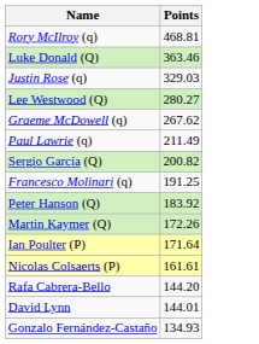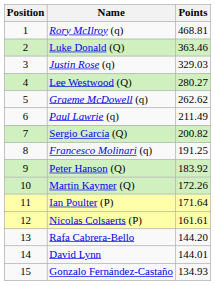 <table class="wikitable">
 <tr>
+<th>Position</th>
 <th>Name</th>
 <th>Points</th>
 </tr>
 <tr>
+<td style="text-align:center;">1</td>
 <td><em><a href='#'>Rory McIlroy</a></em> (q)</td>
 <td align="right">468.81</td>
 </tr>
 <tr style="background:#d0f0c0;">
+<td style="text-align:center;">2</td>
 <td><a href='#'>Luke Donald</a> (Q)</td>
 <td align="right">363.46</td>
 </tr>
 <tr>
+<td style="text-align:center;">3</td>
 <td><em><a href='#'>Justin Rose</a></em> (q)</td>
 <td align="right">329.03</td>
 </tr>
 <tr style="background:#d0f0c0;">
+<td style="text-align:center;">4</td>
 <td><a href='#'>Lee Westwood</a> (Q)</td>
 <td align="right">280.27</td>
 </tr>
 <tr>
+<td style="text-align:center;">5</td>
 <td><em><a href='#'>Graeme McDowell</a></em> (q)</td>
-<td align="right">267.62</td>
+<td align="right">262.62</td>
 </tr>
 <tr>
+<td style="text-align:center;">6</td>
 <td><em><a href='#'>Paul Lawrie</a></em> (q)</td>
 <td align="right">211.49</td>
 </tr>
 <tr style="background:#d0f0c0;">
+<td style="text-align:center;">7</td>
 <td><a href='#'>Sergio García</a> (Q)</td>
 <td align="right">200.82</td>
 </tr>
 <tr>
+<td style="text-align:center;">8</td>
 <td><em><a href='#'>Francesco Molinari</a></em> (q)</td>
 <td align="right">191.25</td>
 </tr>
 <tr style="background:#d0f0c0;">
+<td style="text-align:center;">9</td>
 <td><a href='#'>Peter Hanson</a> (Q)</td>
 <td align="right">183.92</td>
 </tr>
 <tr style="background:#d0f0c0;">
+<td style="text-align:center;">10</td>
 <td><a href='#'>Martin Kaymer</a> (Q)</td>
 <td align="right">172.26</td>
 </tr>
 <tr style="background:#ffa;">
+<td style="text-align:center;">11</td>
 <td><a href='#'>Ian Poulter</a> (P)</td>
 <td align="right">171.64</td>
 </tr>
 <tr style="background:#ffa;">
+<td style="text-align:center;">12</td>
 <td><a href='#'>Nicolas Colsaerts</a> (P)</td>
 <td align="right">161.61</td>
 </tr>
 <tr>
+<td style="text-align:center;">13</td>
 <td><a href='#'>Rafa Cabrera-Bello</a></td>
 <td align="right">144.20</td>
 </tr>
 <tr>
+<td style="text-align:center;">14</td>
 <td><a href='#'>David Lynn</a></td>
 <td align="right">144.01</td>
 </tr>
 <tr>
+<td style="text-align:center;">15</td>
 <td><a href='#'>Gonzalo Fernández-Castaño</a></td>
 <td align="right">134.93</td>
 </tr>
 </table>
